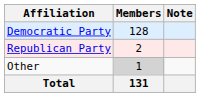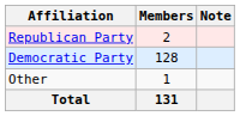 <table class="wikitable">
 <tr>
 <th valign="bottom">Affiliation</th>
 <th valign="bottom">Members</th>
 <th valign="bottom">Note</th>
 </tr>
 <tr>
+<td bgcolor="#FFE8E8"><a href='#'>Republican Party</a></td>
+<td bgcolor="#FFE8E8" align="center">2</td>
+<td bgcolor="#FFE8E8"></td>
+</tr>
+<tr>
 <td bgcolor="#DDEEFF"><a href='#'>Democratic Party</a></td>
 <td bgcolor="#DDEEFF" align="center">128</td>
 <td bgcolor="#DDEEFF"></td>
 </tr>
 <tr>
-<td bgcolor="#FFE8E8"><a href='#'>Republican Party</a></td>
-<td bgcolor="#FFE8E8" align="center">2</td>
-<td bgcolor="#FFE8E8"></td>
-</tr>
-<tr>
 <td>Other</td>
-<td align="center" style="background: lightgrey;">1</td>
+<td align="center">1</td>
 <td></td>
 </tr>
 <tr>
 <th align="center"><strong>Total</strong></th>
 <th align="center"><strong>131</strong></th>
 <th></th>
 </tr>
 </table>
